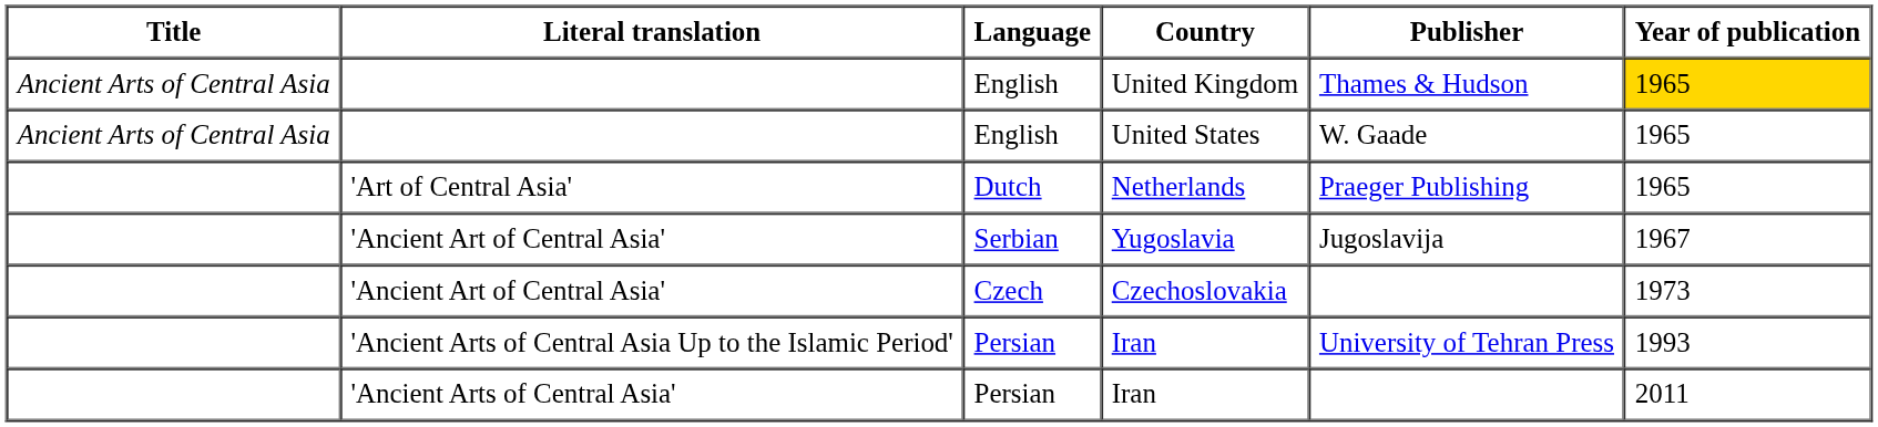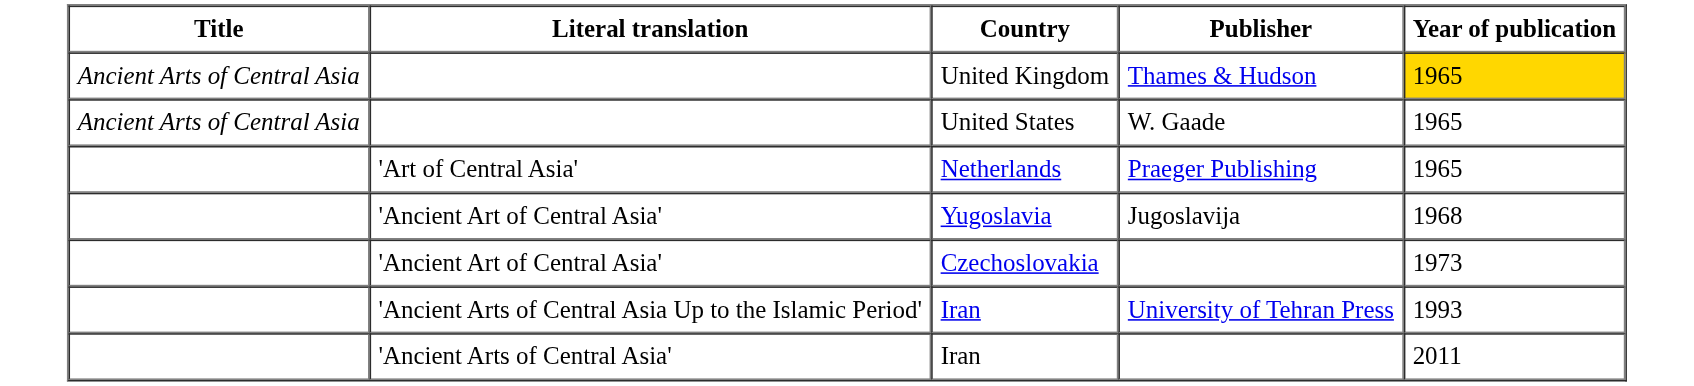 <table border="1" cellspacing="0" cellpadding="5" align="center">
 <tr>
 <th>Title</th>
 <th>Literal translation</th>
-<th>Language</th>
 <th>Country</th>
 <th>Publisher</th>
 <th>Year of publication</th>
 </tr>
 <tr ---->
 <td><em>Ancient Arts of Central Asia</em></td>
 <td></td>
-<td>English</td>
 <td>United Kingdom</td>
 <td><a href='#'>Thames & Hudson</a></td>
 <td style="background: gold;">1965</td>
 </tr>
 <tr ---->
 <td><em>Ancient Arts of Central Asia</em></td>
 <td></td>
-<td>English</td>
 <td>United States</td>
 <td>W. Gaade</td>
 <td>1965</td>
 </tr>
 <tr ---->
 <td></td>
 <td>'Art of Central Asia'</td>
-<td><a href='#'>Dutch</a></td>
 <td><a href='#'>Netherlands</a></td>
 <td><a href='#'>Praeger Publishing</a></td>
 <td>1965</td>
 </tr>
 <tr ---->
 <td></td>
 <td>'Ancient Art of Central Asia'</td>
-<td><a href='#'>Serbian</a> </td>
 <td><a href='#'>Yugoslavia</a></td>
 <td>Jugoslavija</td>
-<td>1967</td>
+<td>1968</td>
 </tr>
 <tr ---->
 <td></td>
 <td>'Ancient Art of Central Asia'</td>
-<td><a href='#'>Czech</a></td>
 <td><a href='#'>Czechoslovakia</a></td>
 <td></td>
 <td>1973</td>
 </tr>
 <tr ---->
 <td></td>
 <td>'Ancient Arts of Central Asia Up to the Islamic Period'</td>
-<td><a href='#'>Persian</a></td>
 <td><a href='#'>Iran</a></td>
 <td><a href='#'>University of Tehran Press</a></td>
 <td>1993</td>
 </tr>
 <tr ---->
 <td></td>
 <td>'Ancient Arts of Central Asia'</td>
-<td>Persian</td>
 <td>Iran</td>
 <td> </td>
 <td>2011</td>
 </tr>
 </table>
